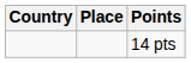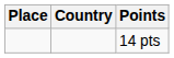 <table class=wikitable>
 <tr>
+<th>Place</th>
 <th>Country</th>
-<th>Place</th>
 <th>Points</th>
 </tr>
 <tr>
+<td align=center></td>
 <td></td>
-<td align=center></td>
 <td>14 pts</td>
 </tr>
 </table>
